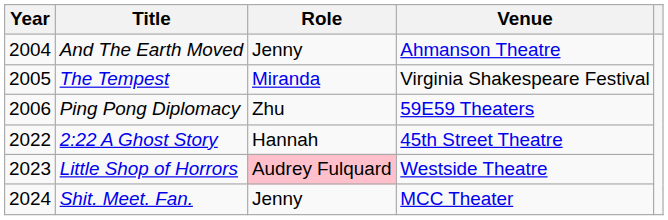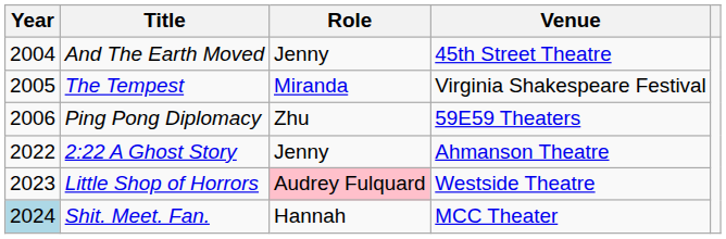 <table class="wikitable sortable">
 <tr>
 <th>Year</th>
 <th>Title</th>
 <th>Role</th>
 <th>Venue</th>
 <th></th>
 </tr>
 <tr>
 <td>2004</td>
 <td><em>And The Earth Moved</em></td>
 <td>Jenny</td>
-<td><a href='#'>Ahmanson Theatre</a></td>
+<td><a href='#'>45th Street Theatre</a></td>
 <td rowspan="6"></td>
 </tr>
 <tr>
 <td>2005</td>
 <td><em><a href='#'>The Tempest</a></em></td>
 <td><a href='#'>Miranda</a></td>
 <td>Virginia Shakespeare Festival</td>
 </tr>
 <tr>
 <td>2006</td>
 <td><em>Ping Pong Diplomacy</em></td>
 <td>Zhu</td>
 <td><a href='#'>59E59 Theaters</a></td>
 </tr>
 <tr>
 <td>2022</td>
 <td><em><a href='#'>2:22 A Ghost Story</a></em></td>
-<td>Hannah</td>
-<td><a href='#'>45th Street Theatre</a></td>
+<td>Jenny</td>
+<td><a href='#'>Ahmanson Theatre</a></td>
 </tr>
 <tr>
 <td>2023</td>
 <td><em><a href='#'>Little Shop of Horrors</a></em></td>
 <td style="background: pink;">Audrey Fulquard</td>
 <td><a href='#'>Westside Theatre</a></td>
 </tr>
 <tr>
-<td>2024</td>
+<td style="background: lightblue;">2024</td>
 <td><em><a href='#'>Shit. Meet. Fan.</a></em></td>
-<td>Jenny</td>
+<td>Hannah</td>
 <td><a href='#'>MCC Theater</a></td>
 </tr>
 </table>
